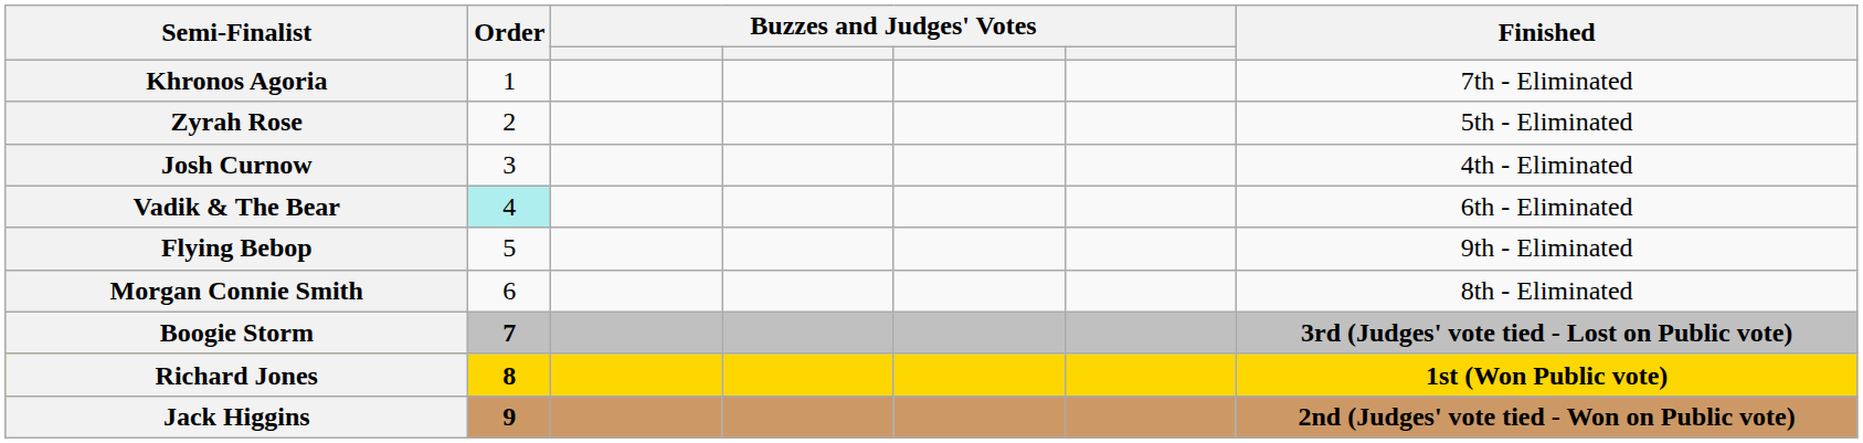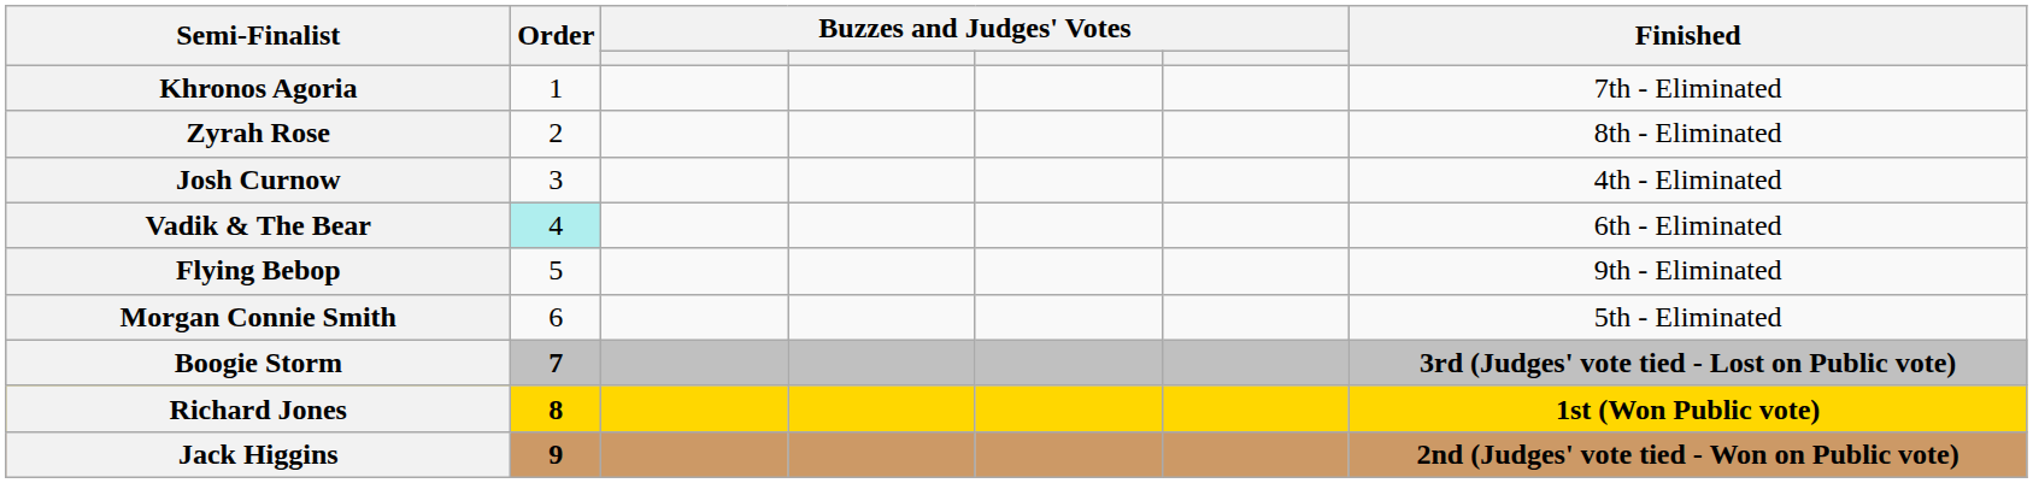 <table class="wikitable plainrowheaders sortable" style="text-align:center;">
 <tr>
 <th scope="col" rowspan="2" class="unsortable" style="width:17em;">Semi-Finalist </th>
 <th scope="col" rowspan="2" style="width:1em;">Order</th>
 <th scope="col" colspan="4" class="unsortable" style="width:24em;">Buzzes and Judges' Votes</th>
 <th scope="col" rowspan="2" style="width:23em;">Finished </th>
 </tr>
 <tr>
 <th scope="col" class="unsortable" style="width:6em;"></th>
 <th scope="col" class="unsortable" style="width:6em;"></th>
 <th scope="col" class="unsortable" style="width:6em;"></th>
 <th scope="col" class="unsortable" style="width:6em;"></th>
 </tr>
 <tr>
 <th scope="row">Khronos Agoria</th>
 <td>1</td>
 <td style="text-align:center;"></td>
 <td style="text-align:center;"></td>
 <td style="text-align:center;"></td>
 <td style="text-align:center;"></td>
 <td>7th - Eliminated</td>
 </tr>
 <tr>
 <th scope="row">Zyrah Rose</th>
 <td>2</td>
 <td style="text-align:center;"></td>
 <td style="text-align:center;"></td>
 <td style="text-align:center;"></td>
 <td style="text-align:center;"></td>
-<td>5th - Eliminated</td>
+<td>8th - Eliminated</td>
 </tr>
 <tr>
 <th scope="row">Josh Curnow</th>
 <td>3</td>
 <td style="text-align:center;"></td>
 <td style="text-align:center;"></td>
 <td style="text-align:center;"></td>
 <td style="text-align:center;"></td>
 <td>4th - Eliminated</td>
 </tr>
 <tr>
 <th scope="row">Vadik & The Bear</th>
 <td style="background: paleturquoise;">4</td>
 <td style="text-align:center;"></td>
 <td style="text-align:center;"></td>
 <td style="text-align:center;"></td>
 <td style="text-align:center;"></td>
 <td>6th - Eliminated</td>
 </tr>
 <tr>
 <th scope="row">Flying Bebop </th>
 <td>5</td>
 <td style="text-align:center;"></td>
 <td style="text-align:center;"></td>
 <td style="text-align:center;"></td>
 <td style="text-align:center;"></td>
 <td>9th - Eliminated</td>
 </tr>
 <tr>
 <th scope="row">Morgan Connie Smith</th>
 <td>6</td>
 <td style="text-align:center;"></td>
 <td style="text-align:center;"></td>
 <td style="text-align:center;"></td>
 <td style="text-align:center;"></td>
-<td>8th - Eliminated</td>
+<td>5th - Eliminated</td>
 </tr>
 <tr bgcolor=silver>
 <th scope="row"><strong>Boogie Storm</strong></th>
 <td><strong>7</strong></td>
 <td style="text-align:center;"></td>
 <td style="text-align:center;"></td>
 <td style="text-align:center;"></td>
 <td style="text-align:center;"></td>
 <td><strong>3rd (Judges' vote tied - Lost on Public vote)</strong></td>
 </tr>
 <tr bgcolor=gold>
 <th scope="row"><strong>Richard Jones</strong></th>
 <td><strong>8</strong></td>
 <td style="text-align:center;"></td>
 <td style="text-align:center;"></td>
 <td style="text-align:center;"></td>
 <td style="text-align:center;"></td>
 <td><strong>1st (Won Public vote)</strong></td>
 </tr>
 <tr bgcolor=#c96>
 <th scope="row"><strong>Jack Higgins</strong></th>
 <td><strong>9</strong></td>
 <td style="text-align:center;"></td>
 <td style="text-align:center;"></td>
 <td style="text-align:center;"></td>
 <td style="text-align:center;"></td>
 <td><strong>2nd (Judges' vote tied - Won on Public vote)</strong></td>
 </tr>
 </table>
